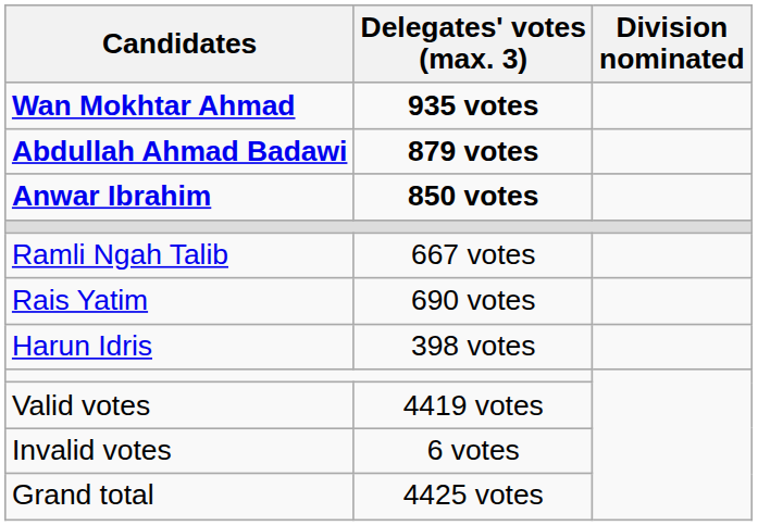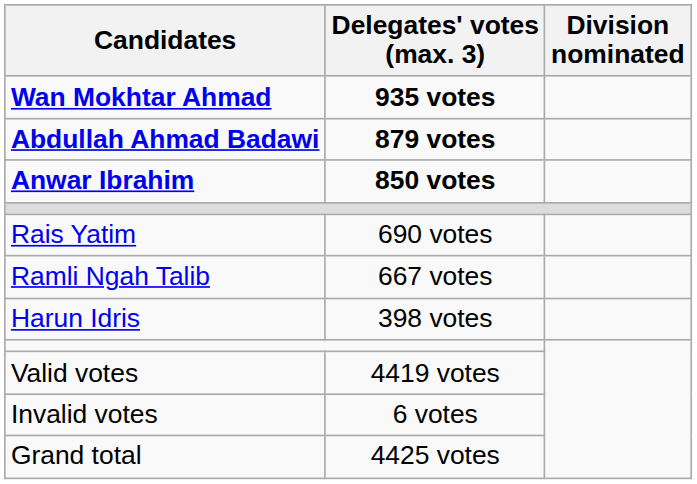 <table class=wikitable>
 <tr>
 <th>Candidates</th>
 <th>Delegates' votes<br>(max. 3)</th>
 <th>Division <br>nominated</th>
 </tr>
 <tr>
 <td><strong><a href='#'>Wan Mokhtar Ahmad</a></strong></td>
 <td align=center><strong>935 votes</strong></td>
 <td align=center><strong></strong></td>
 </tr>
 <tr>
 <td><strong><a href='#'>Abdullah Ahmad Badawi</a></strong></td>
 <td align=center><strong>879 votes</strong></td>
 <td align=center><strong></strong></td>
 </tr>
 <tr>
 <td><strong><a href='#'>Anwar Ibrahim</a></strong></td>
 <td align=center><strong>850 votes</strong></td>
 <td align=center><strong></strong></td>
 </tr>
 <tr>
 <td colspan=3 bgcolor=dcdcdc></td>
 </tr>
 <tr>
-<td><a href='#'>Ramli Ngah Talib</a></td>
-<td align=center>667 votes</td>
+<td><a href='#'>Rais Yatim</a></td>
+<td align=center>690 votes</td>
 <td align=center></td>
 </tr>
 <tr>
-<td><a href='#'>Rais Yatim</a></td>
-<td align=center>690 votes</td>
+<td><a href='#'>Ramli Ngah Talib</a></td>
+<td align=center>667 votes</td>
 <td align=center></td>
 </tr>
 <tr>
 <td><a href='#'>Harun Idris</a></td>
 <td align=center>398 votes</td>
 <td align=center></td>
 </tr>
 <tr>
 <td colspan=2></td>
 </tr>
 <tr>
 <td>Valid votes</td>
 <td align=center>4419 votes</td>
 </tr>
 <tr>
 <td>Invalid votes</td>
 <td align=center>6 votes</td>
 </tr>
 <tr>
 <td>Grand total</td>
 <td align=center>4425 votes</td>
 </tr>
 </table>
